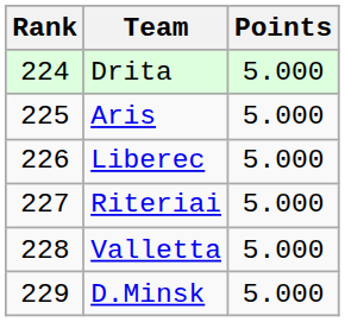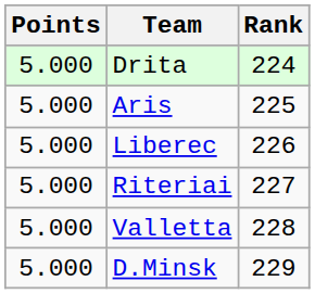 <table class="wikitable" style="text-align: center;">
 <tr>
+<th>Points</th>
+<th>Team</th>
 <th>Rank</th>
-<th>Team</th>
-<th>Points</th>
 </tr>
 <tr bgcolor="#DDFFDD">
+<td>5.000</td>
+<td align="left"> Drita</td>
 <td>224</td>
-<td align="left"> Drita</td>
-<td>5.000</td>
 </tr>
 <tr>
+<td>5.000</td>
+<td align="left"> <a href='#'>Aris</a></td>
 <td>225</td>
-<td align="left"> <a href='#'>Aris</a></td>
-<td>5.000</td>
 </tr>
 <tr>
+<td>5.000</td>
+<td align="left"> <a href='#'>Liberec</a></td>
 <td>226</td>
-<td align="left"> <a href='#'>Liberec</a></td>
-<td>5.000</td>
 </tr>
 <tr>
+<td>5.000</td>
+<td align="left"> <a href='#'>Riteriai</a></td>
 <td>227</td>
-<td align="left"> <a href='#'>Riteriai</a></td>
-<td>5.000</td>
 </tr>
 <tr>
+<td>5.000</td>
+<td align="left"> <a href='#'>Valletta</a></td>
 <td>228</td>
-<td align="left"> <a href='#'>Valletta</a></td>
-<td>5.000</td>
 </tr>
 <tr>
+<td>5.000</td>
+<td align="left"> <a href='#'>D.Minsk</a></td>
 <td>229</td>
-<td align="left"> <a href='#'>D.Minsk</a></td>
-<td>5.000</td>
 </tr>
 </table>
